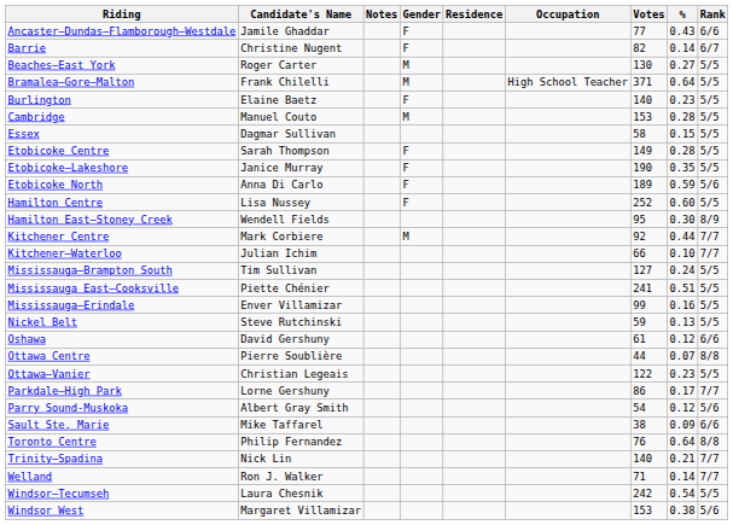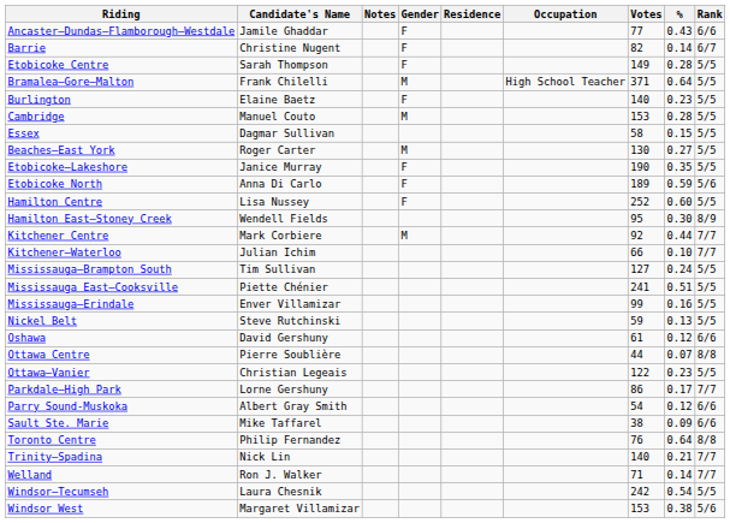 <table class="wikitable sortable">
 <tr>
 <th>Riding</th>
 <th>Candidate's Name</th>
 <th>Notes</th>
 <th>Gender</th>
 <th>Residence</th>
 <th>Occupation</th>
 <th>Votes</th>
 <th>%</th>
 <th>Rank</th>
 </tr>
 <tr>
 <td><a href='#'>Ancaster—Dundas—Flamborough—Westdale</a></td>
 <td>Jamile Ghaddar</td>
 <td></td>
 <td>F</td>
 <td></td>
 <td></td>
 <td>77</td>
 <td>0.43</td>
 <td>6/6</td>
 </tr>
 <tr>
 <td><a href='#'>Barrie</a></td>
 <td>Christine Nugent</td>
 <td></td>
 <td>F</td>
 <td></td>
 <td></td>
 <td>82</td>
 <td>0.14</td>
 <td>6/7</td>
 </tr>
 <tr>
-<td><a href='#'>Beaches—East York</a></td>
-<td>Roger Carter</td>
+<td><a href='#'>Etobicoke Centre</a></td>
+<td>Sarah Thompson</td>
 <td></td>
-<td>M</td>
+<td>F</td>
 <td></td>
 <td></td>
-<td>130</td>
-<td>0.27</td>
+<td>149</td>
+<td>0.28</td>
 <td>5/5</td>
 </tr>
 <tr>
 <td><a href='#'>Bramalea—Gore—Malton</a></td>
 <td>Frank Chilelli</td>
 <td></td>
 <td>M</td>
 <td></td>
 <td>High School Teacher</td>
 <td>371</td>
 <td>0.64</td>
 <td>5/5</td>
 </tr>
 <tr>
 <td><a href='#'>Burlington</a></td>
 <td>Elaine Baetz</td>
 <td></td>
 <td>F</td>
 <td></td>
 <td></td>
 <td>140</td>
 <td>0.23</td>
 <td>5/5</td>
 </tr>
 <tr>
 <td><a href='#'>Cambridge</a></td>
 <td>Manuel Couto</td>
 <td></td>
 <td>M</td>
 <td></td>
 <td></td>
 <td>153</td>
 <td>0.28</td>
 <td>5/5</td>
 </tr>
 <tr>
 <td><a href='#'>Essex</a></td>
 <td>Dagmar Sullivan</td>
 <td></td>
 <td></td>
 <td></td>
 <td></td>
 <td>58</td>
 <td>0.15</td>
 <td>5/5</td>
 </tr>
 <tr>
-<td><a href='#'>Etobicoke Centre</a></td>
-<td>Sarah Thompson</td>
+<td><a href='#'>Beaches—East York</a></td>
+<td>Roger Carter</td>
 <td></td>
-<td>F</td>
+<td>M</td>
 <td></td>
 <td></td>
-<td>149</td>
-<td>0.28</td>
+<td>130</td>
+<td>0.27</td>
 <td>5/5</td>
 </tr>
 <tr>
 <td><a href='#'>Etobicoke—Lakeshore</a></td>
 <td>Janice Murray</td>
 <td></td>
 <td>F</td>
 <td></td>
 <td></td>
 <td>190</td>
 <td>0.35</td>
 <td>5/5</td>
 </tr>
 <tr>
 <td><a href='#'>Etobicoke North</a></td>
 <td>Anna Di Carlo</td>
 <td></td>
 <td>F</td>
 <td></td>
 <td></td>
 <td>189</td>
 <td>0.59</td>
 <td>5/6</td>
 </tr>
 <tr>
 <td><a href='#'>Hamilton Centre</a></td>
 <td>Lisa Nussey</td>
 <td></td>
 <td>F</td>
 <td></td>
 <td></td>
 <td>252</td>
 <td>0.60</td>
 <td>5/5</td>
 </tr>
 <tr>
 <td><a href='#'>Hamilton East—Stoney Creek</a></td>
 <td>Wendell Fields</td>
 <td></td>
 <td></td>
 <td></td>
 <td></td>
 <td>95</td>
 <td>0.30</td>
 <td>8/9</td>
 </tr>
 <tr>
 <td><a href='#'>Kitchener Centre</a></td>
 <td>Mark Corbiere</td>
 <td></td>
 <td>M</td>
 <td></td>
 <td></td>
 <td>92</td>
 <td>0.44</td>
 <td>7/7</td>
 </tr>
 <tr>
 <td><a href='#'>Kitchener—Waterloo</a></td>
 <td>Julian Ichim</td>
 <td></td>
 <td></td>
 <td></td>
 <td></td>
 <td>66</td>
 <td>0.10</td>
 <td>7/7</td>
 </tr>
 <tr>
 <td><a href='#'>Mississauga—Brampton South</a></td>
 <td>Tim Sullivan</td>
 <td></td>
 <td></td>
 <td></td>
 <td></td>
 <td>127</td>
 <td>0.24</td>
 <td>5/5</td>
 </tr>
 <tr>
 <td><a href='#'>Mississauga East—Cooksville</a></td>
 <td>Piette Chénier</td>
 <td></td>
 <td></td>
 <td></td>
 <td></td>
 <td>241</td>
 <td>0.51</td>
 <td>5/5</td>
 </tr>
 <tr>
 <td><a href='#'>Mississauga—Erindale</a></td>
 <td>Enver Villamizar</td>
 <td></td>
 <td></td>
 <td></td>
 <td></td>
 <td>99</td>
 <td>0.16</td>
 <td>5/5</td>
 </tr>
 <tr>
 <td><a href='#'>Nickel Belt</a></td>
 <td>Steve Rutchinski</td>
 <td></td>
 <td></td>
 <td></td>
 <td></td>
 <td>59</td>
 <td>0.13</td>
 <td>5/5</td>
 </tr>
 <tr>
 <td><a href='#'>Oshawa</a></td>
 <td>David Gershuny</td>
 <td></td>
 <td></td>
 <td></td>
 <td></td>
 <td>61</td>
 <td>0.12</td>
 <td>6/6</td>
 </tr>
 <tr>
 <td><a href='#'>Ottawa Centre</a></td>
 <td>Pierre Soublière</td>
 <td></td>
 <td></td>
 <td></td>
 <td></td>
 <td>44</td>
 <td>0.07</td>
 <td>8/8</td>
 </tr>
 <tr>
 <td><a href='#'>Ottawa—Vanier</a></td>
 <td>Christian Legeais</td>
 <td></td>
 <td></td>
 <td></td>
 <td></td>
 <td>122</td>
 <td>0.23</td>
 <td>5/5</td>
 </tr>
 <tr>
 <td><a href='#'>Parkdale—High Park</a></td>
 <td>Lorne Gershuny</td>
 <td></td>
 <td></td>
 <td></td>
 <td></td>
 <td>86</td>
 <td>0.17</td>
 <td>7/7</td>
 </tr>
 <tr>
 <td><a href='#'>Parry Sound-Muskoka</a></td>
 <td>Albert Gray Smith</td>
 <td></td>
 <td></td>
 <td></td>
 <td></td>
 <td>54</td>
 <td>0.12</td>
-<td>5/6</td>
+<td>6/6</td>
 </tr>
 <tr>
 <td><a href='#'>Sault Ste. Marie</a></td>
 <td>Mike Taffarel</td>
 <td></td>
 <td></td>
 <td></td>
 <td></td>
 <td>38</td>
 <td>0.09</td>
 <td>6/6</td>
 </tr>
 <tr>
 <td><a href='#'>Toronto Centre</a></td>
 <td>Philip Fernandez</td>
 <td></td>
 <td></td>
 <td></td>
 <td></td>
 <td>76</td>
 <td>0.64</td>
 <td>8/8</td>
 </tr>
 <tr>
 <td><a href='#'>Trinity—Spadina</a></td>
 <td>Nick Lin</td>
 <td></td>
 <td></td>
 <td></td>
 <td></td>
 <td>140</td>
 <td>0.21</td>
 <td>7/7</td>
 </tr>
 <tr>
 <td><a href='#'>Welland</a></td>
 <td>Ron J. Walker</td>
 <td></td>
 <td></td>
 <td></td>
 <td></td>
 <td>71</td>
 <td>0.14</td>
 <td>7/7</td>
 </tr>
 <tr>
 <td><a href='#'>Windsor—Tecumseh</a></td>
 <td>Laura Chesnik</td>
 <td></td>
 <td></td>
 <td></td>
 <td></td>
 <td>242</td>
 <td>0.54</td>
 <td>5/5</td>
 </tr>
 <tr>
 <td><a href='#'>Windsor West</a></td>
 <td>Margaret Villamizar</td>
 <td></td>
 <td></td>
 <td></td>
 <td></td>
 <td>153</td>
 <td>0.38</td>
 <td>5/6</td>
 </tr>
 </table>
